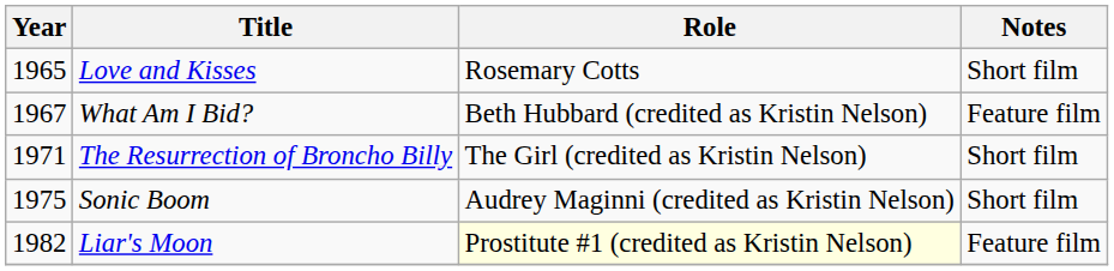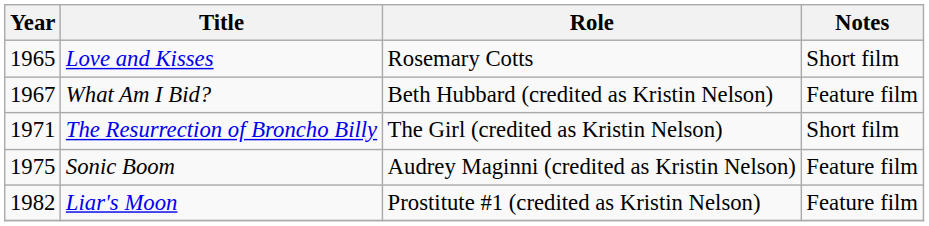 <table class="wikitable">
 <tr>
 <th>Year</th>
 <th>Title</th>
 <th>Role</th>
 <th>Notes</th>
 </tr>
 <tr>
 <td>1965</td>
 <td><em><a href='#'>Love and Kisses</a></em></td>
 <td>Rosemary Cotts</td>
 <td>Short film</td>
 </tr>
 <tr>
 <td>1967</td>
 <td><em>What Am I Bid?</em></td>
 <td>Beth Hubbard (credited as Kristin Nelson)</td>
 <td>Feature film</td>
 </tr>
 <tr>
 <td>1971</td>
 <td><em><a href='#'>The Resurrection of Broncho Billy</a></em></td>
 <td>The Girl (credited as Kristin Nelson)</td>
 <td>Short film</td>
 </tr>
 <tr>
 <td>1975</td>
 <td><em>Sonic Boom</em></td>
 <td>Audrey Maginni (credited as Kristin Nelson)</td>
-<td>Short film</td>
+<td>Feature film</td>
 </tr>
 <tr>
 <td>1982</td>
 <td><em><a href='#'>Liar's Moon</a></em></td>
-<td style="background: lightyellow;">Prostitute #1 (credited as Kristin Nelson)</td>
+<td>Prostitute #1 (credited as Kristin Nelson)</td>
 <td>Feature film</td>
 </tr>
 <tr>
 </tr>
 </table>
